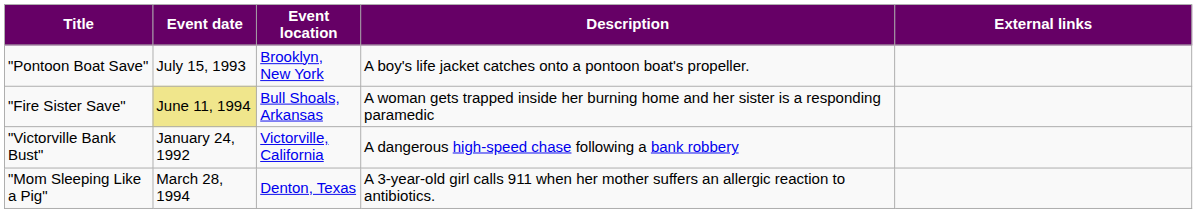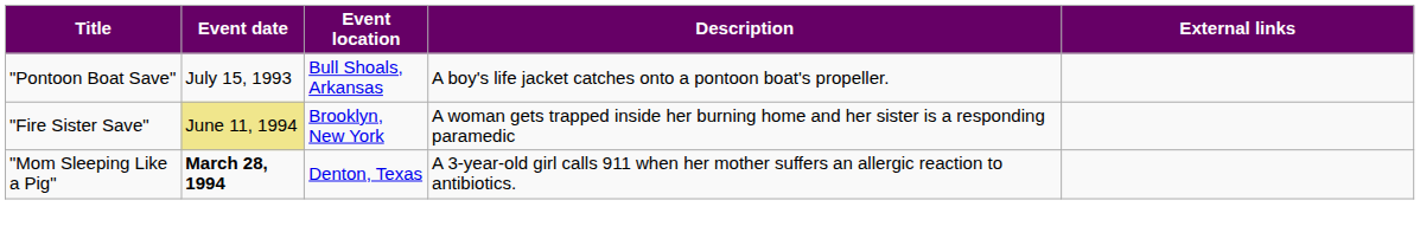 <table class="wikitable" style="width: 100%;">
 <tr>
 <th style="background: #660066; color: #FFFFFF; width: 10%;">Title</th>
 <th style="background: #660066; color: #FFFFFF; width: 7%;">Event date</th>
 <th style="background: #660066; color: #FFFFFF; width: 7%;">Event location</th>
 <th style="background: #660066; color: #FFFFFF; width: 36%;">Description</th>
 <th style="background: #660066; color: #FFFFFF; width: 20%;">External links</th>
 </tr>
 <tr>
 <td>"Pontoon Boat Save"</td>
 <td>July 15, 1993</td>
-<td><a href='#'>Brooklyn, New York</a></td>
+<td><a href='#'>Bull Shoals, Arkansas</a></td>
 <td>A boy's life jacket catches onto a pontoon boat's propeller.</td>
 <td></td>
 </tr>
 <tr>
 <td>"Fire Sister Save"</td>
 <td style="background: khaki;">June 11, 1994</td>
-<td><a href='#'>Bull Shoals, Arkansas</a></td>
+<td><a href='#'>Brooklyn, New York</a></td>
 <td>A woman gets trapped inside her burning home and her sister is a responding paramedic</td>
 <td></td>
 </tr>
 <tr>
-<td>"Victorville Bank Bust"</td>
-<td>January 24, 1992</td>
-<td><a href='#'>Victorville, California</a></td>
-<td>A dangerous <a href='#'>high-speed chase</a> following a <a href='#'>bank robbery</a></td>
-<td></td>
-</tr>
-<tr>
 <td>"Mom Sleeping Like a Pig"</td>
-<td>March 28, 1994</td>
+<td><strong>March 28, 1994</strong></td>
 <td><a href='#'>Denton, Texas</a></td>
 <td>A 3-year-old girl calls 911 when her mother suffers an allergic reaction to antibiotics.</td>
 <td></td>
 </tr>
 </table>
